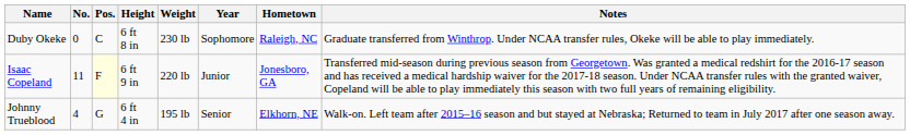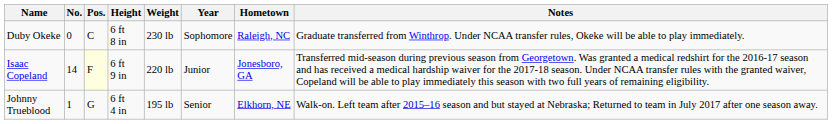 <table class="wikitable sortable" border="1">
 <tr>
 <th>Name</th>
 <th>No.</th>
 <th>Pos.</th>
 <th>Height</th>
 <th>Weight</th>
 <th>Year</th>
 <th>Hometown</th>
 <th class="unsortable">Notes</th>
 </tr>
 <tr>
 <td>Duby Okeke</td>
 <td>0</td>
 <td>C</td>
 <td>6 ft 8 in</td>
 <td>230 lb</td>
 <td>Sophomore</td>
 <td><a href='#'>Raleigh, NC</a></td>
 <td>Graduate transferred from <a href='#'>Winthrop</a>. Under NCAA transfer rules, Okeke will be able to play immediately.</td>
 </tr>
 <tr>
 <td><a href='#'>Isaac Copeland</a></td>
-<td>11</td>
+<td>14</td>
 <td style="background: lightyellow;">F</td>
 <td>6 ft 9 in</td>
 <td>220 lb</td>
 <td>Junior</td>
 <td><a href='#'>Jonesboro, GA</a></td>
 <td>Transferred mid-season during previous season from <a href='#'>Georgetown</a>. Was granted a medical redshirt for the 2016-17 season and has received a medical hardship waiver for the 2017-18 season. Under NCAA transfer rules with the granted waiver, Copeland will be able to play immediately this season with two full years of remaining eligibility.</td>
 </tr>
 <tr>
 <td>Johnny Trueblood</td>
-<td>4</td>
+<td>1</td>
 <td>G</td>
 <td>6 ft 4 in</td>
 <td>195 lb</td>
 <td>Senior</td>
 <td><a href='#'>Elkhorn, NE</a></td>
 <td>Walk-on. Left team after <a href='#'>2015–16</a> season and but stayed at Nebraska; Returned to team in July 2017 after one season away.</td>
 </tr>
 </table>
